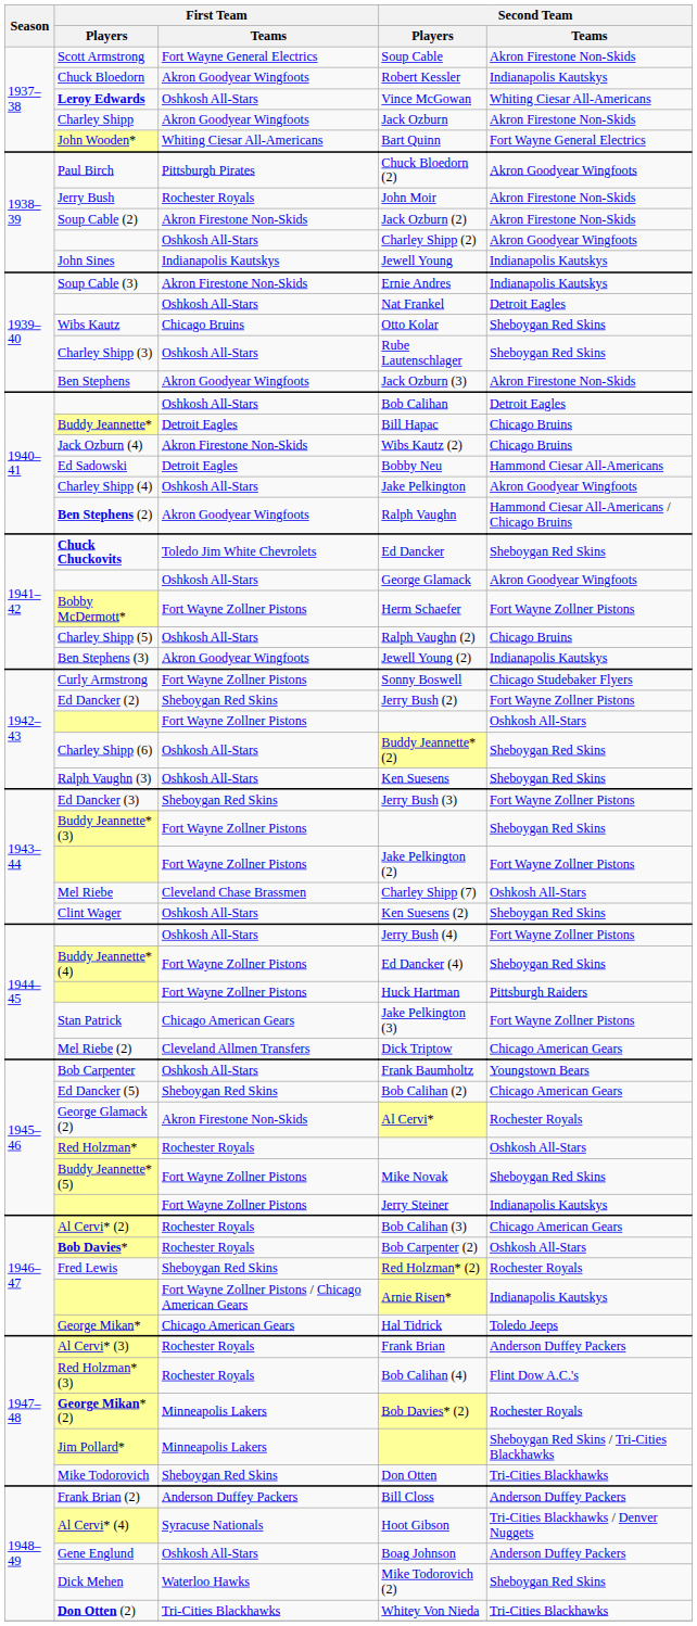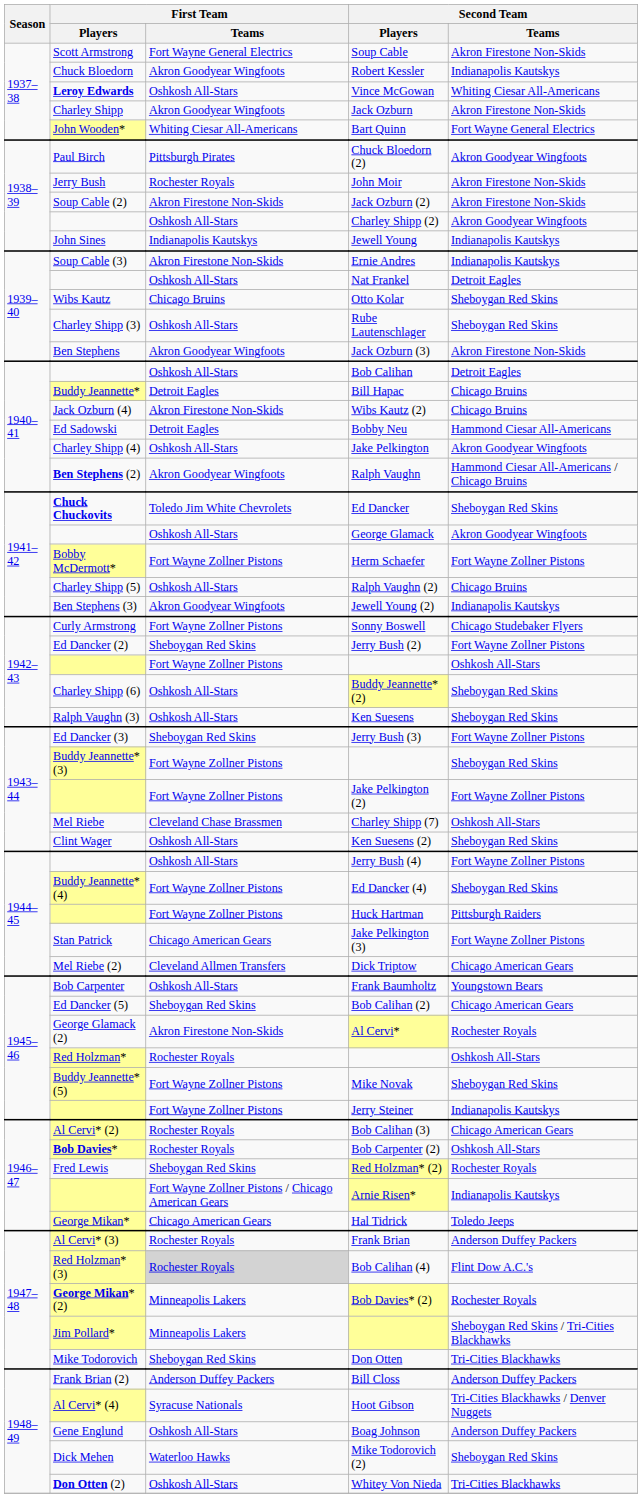 <table class="wikitable sortable" style="width:66%">
 <tr>
 <th rowspan=2>Season</th>
 <th colspan=2 class=unsortable>First Team</th>
 <th colspan=2 class=unsortable>Second Team</th>
 </tr>
 <tr>
 <th class=unsortable>Players</th>
 <th class=unsortable>Teams</th>
 <th class=unsortable>Players</th>
 <th class=unsortable>Teams</th>
 </tr>
 <tr>
 <td rowspan=5><a href='#'>1937–38</a></td>
 <td><a href='#'>Scott Armstrong</a></td>
 <td><a href='#'>Fort Wayne General Electrics</a></td>
 <td><a href='#'>Soup Cable</a></td>
 <td><a href='#'>Akron Firestone Non-Skids</a></td>
 </tr>
 <tr>
 <td><a href='#'>Chuck Bloedorn</a></td>
 <td><a href='#'>Akron Goodyear Wingfoots</a></td>
 <td><a href='#'>Robert Kessler</a></td>
 <td><a href='#'>Indianapolis Kautskys</a></td>
 </tr>
 <tr>
 <td><strong><a href='#'>Leroy Edwards</a></strong></td>
 <td><a href='#'>Oshkosh All-Stars</a></td>
 <td><a href='#'>Vince McGowan</a></td>
 <td><a href='#'>Whiting Ciesar All-Americans</a></td>
 </tr>
 <tr>
 <td><a href='#'>Charley Shipp</a></td>
 <td><a href='#'>Akron Goodyear Wingfoots</a></td>
 <td><a href='#'>Jack Ozburn</a></td>
 <td><a href='#'>Akron Firestone Non-Skids</a></td>
 </tr>
 <tr>
 <td bgcolor="#FFFF99"><a href='#'>John Wooden</a>*</td>
 <td><a href='#'>Whiting Ciesar All-Americans</a></td>
 <td><a href='#'>Bart Quinn</a></td>
 <td><a href='#'>Fort Wayne General Electrics</a></td>
 </tr>
 <tr style="border-top:2px solid black">
 <td rowspan=5><a href='#'>1938–39</a></td>
 <td><a href='#'>Paul Birch</a></td>
 <td><a href='#'>Pittsburgh Pirates</a></td>
 <td><a href='#'>Chuck Bloedorn</a> (2)</td>
 <td><a href='#'>Akron Goodyear Wingfoots</a></td>
 </tr>
 <tr>
 <td><a href='#'>Jerry Bush</a></td>
 <td><a href='#'>Rochester Royals</a></td>
 <td><a href='#'>John Moir</a></td>
 <td><a href='#'>Akron Firestone Non-Skids</a></td>
 </tr>
 <tr>
 <td><a href='#'>Soup Cable</a> (2)</td>
 <td><a href='#'>Akron Firestone Non-Skids</a></td>
 <td><a href='#'>Jack Ozburn</a> (2)</td>
 <td><a href='#'>Akron Firestone Non-Skids</a></td>
 </tr>
 <tr>
 <td></td>
 <td><a href='#'>Oshkosh All-Stars</a></td>
 <td><a href='#'>Charley Shipp</a> (2)</td>
 <td><a href='#'>Akron Goodyear Wingfoots</a></td>
 </tr>
 <tr>
 <td><a href='#'>John Sines</a></td>
 <td><a href='#'>Indianapolis Kautskys</a></td>
 <td><a href='#'>Jewell Young</a></td>
 <td><a href='#'>Indianapolis Kautskys</a></td>
 </tr>
 <tr style="border-top:2px solid black">
 <td rowspan=5><a href='#'>1939–40</a></td>
 <td><a href='#'>Soup Cable</a> (3)</td>
 <td><a href='#'>Akron Firestone Non-Skids</a></td>
 <td><a href='#'>Ernie Andres</a></td>
 <td><a href='#'>Indianapolis Kautskys</a></td>
 </tr>
 <tr>
 <td></td>
 <td><a href='#'>Oshkosh All-Stars</a></td>
 <td><a href='#'>Nat Frankel</a></td>
 <td><a href='#'>Detroit Eagles</a></td>
 </tr>
 <tr>
 <td><a href='#'>Wibs Kautz</a></td>
 <td><a href='#'>Chicago Bruins</a></td>
 <td><a href='#'>Otto Kolar</a></td>
 <td><a href='#'>Sheboygan Red Skins</a></td>
 </tr>
 <tr>
 <td><a href='#'>Charley Shipp</a> (3)</td>
 <td><a href='#'>Oshkosh All-Stars</a></td>
 <td><a href='#'>Rube Lautenschlager</a></td>
 <td><a href='#'>Sheboygan Red Skins</a></td>
 </tr>
 <tr>
 <td><a href='#'>Ben Stephens</a></td>
 <td><a href='#'>Akron Goodyear Wingfoots</a></td>
 <td><a href='#'>Jack Ozburn</a> (3)</td>
 <td><a href='#'>Akron Firestone Non-Skids</a></td>
 </tr>
 <tr style="border-top:2px solid black">
 <td rowspan=6><a href='#'>1940–41</a></td>
 <td></td>
 <td><a href='#'>Oshkosh All-Stars</a></td>
 <td><a href='#'>Bob Calihan</a></td>
 <td><a href='#'>Detroit Eagles</a></td>
 </tr>
 <tr>
 <td bgcolor="#FFFF99"><a href='#'>Buddy Jeannette</a>*</td>
 <td><a href='#'>Detroit Eagles</a></td>
 <td><a href='#'>Bill Hapac</a></td>
 <td><a href='#'>Chicago Bruins</a></td>
 </tr>
 <tr>
 <td><a href='#'>Jack Ozburn</a> (4)</td>
 <td><a href='#'>Akron Firestone Non-Skids</a></td>
 <td><a href='#'>Wibs Kautz</a> (2)</td>
 <td><a href='#'>Chicago Bruins</a></td>
 </tr>
 <tr>
 <td><a href='#'>Ed Sadowski</a></td>
 <td><a href='#'>Detroit Eagles</a></td>
 <td><a href='#'>Bobby Neu</a></td>
 <td><a href='#'>Hammond Ciesar All-Americans</a></td>
 </tr>
 <tr>
 <td><a href='#'>Charley Shipp</a> (4)</td>
 <td><a href='#'>Oshkosh All-Stars</a></td>
 <td><a href='#'>Jake Pelkington</a></td>
 <td><a href='#'>Akron Goodyear Wingfoots</a></td>
 </tr>
 <tr>
 <td><strong><a href='#'>Ben Stephens</a></strong> (2)</td>
 <td><a href='#'>Akron Goodyear Wingfoots</a></td>
 <td><a href='#'>Ralph Vaughn</a></td>
 <td><a href='#'>Hammond Ciesar All-Americans</a> / <a href='#'>Chicago Bruins</a></td>
 </tr>
 <tr style="border-top:2px solid black">
 <td rowspan=5><a href='#'>1941–42</a></td>
 <td><strong><a href='#'>Chuck Chuckovits</a></strong></td>
 <td><a href='#'>Toledo Jim White Chevrolets</a></td>
 <td><a href='#'>Ed Dancker</a></td>
 <td><a href='#'>Sheboygan Red Skins</a></td>
 </tr>
 <tr>
 <td></td>
 <td><a href='#'>Oshkosh All-Stars</a></td>
 <td><a href='#'>George Glamack</a></td>
 <td><a href='#'>Akron Goodyear Wingfoots</a></td>
 </tr>
 <tr>
 <td bgcolor="#FFFF99"><a href='#'>Bobby McDermott</a>*</td>
 <td><a href='#'>Fort Wayne Zollner Pistons</a></td>
 <td><a href='#'>Herm Schaefer</a></td>
 <td><a href='#'>Fort Wayne Zollner Pistons</a></td>
 </tr>
 <tr>
 <td><a href='#'>Charley Shipp</a> (5)</td>
 <td><a href='#'>Oshkosh All-Stars</a></td>
 <td><a href='#'>Ralph Vaughn</a> (2)</td>
 <td><a href='#'>Chicago Bruins</a></td>
 </tr>
 <tr>
 <td><a href='#'>Ben Stephens</a> (3)</td>
 <td><a href='#'>Akron Goodyear Wingfoots</a></td>
 <td><a href='#'>Jewell Young</a> (2)</td>
 <td><a href='#'>Indianapolis Kautskys</a></td>
 </tr>
 <tr style="border-top:2px solid black">
 <td rowspan=5><a href='#'>1942–43</a></td>
 <td><a href='#'>Curly Armstrong</a></td>
 <td><a href='#'>Fort Wayne Zollner Pistons</a></td>
 <td><a href='#'>Sonny Boswell</a></td>
 <td><a href='#'>Chicago Studebaker Flyers</a></td>
 </tr>
 <tr>
 <td><a href='#'>Ed Dancker</a> (2)</td>
 <td><a href='#'>Sheboygan Red Skins</a></td>
 <td><a href='#'>Jerry Bush</a> (2)</td>
 <td><a href='#'>Fort Wayne Zollner Pistons</a></td>
 </tr>
 <tr>
 <td bgcolor="#FFFF99"></td>
 <td><a href='#'>Fort Wayne Zollner Pistons</a></td>
 <td></td>
 <td><a href='#'>Oshkosh All-Stars</a></td>
 </tr>
 <tr>
 <td><a href='#'>Charley Shipp</a> (6)</td>
 <td><a href='#'>Oshkosh All-Stars</a></td>
 <td bgcolor="#FFFF99"><a href='#'>Buddy Jeannette</a>* (2)</td>
 <td><a href='#'>Sheboygan Red Skins</a></td>
 </tr>
 <tr>
 <td><a href='#'>Ralph Vaughn</a> (3)</td>
 <td><a href='#'>Oshkosh All-Stars</a></td>
 <td><a href='#'>Ken Suesens</a></td>
 <td><a href='#'>Sheboygan Red Skins</a></td>
 </tr>
 <tr style="border-top:2px solid black">
 <td rowspan=5><a href='#'>1943–44</a></td>
 <td><a href='#'>Ed Dancker</a> (3)</td>
 <td><a href='#'>Sheboygan Red Skins</a></td>
 <td><a href='#'>Jerry Bush</a> (3)</td>
 <td><a href='#'>Fort Wayne Zollner Pistons</a></td>
 </tr>
 <tr>
 <td bgcolor="#FFFF99"><a href='#'>Buddy Jeannette</a>* (3)</td>
 <td><a href='#'>Fort Wayne Zollner Pistons</a></td>
 <td></td>
 <td><a href='#'>Sheboygan Red Skins</a></td>
 </tr>
 <tr>
 <td bgcolor="#FFFF99"></td>
 <td><a href='#'>Fort Wayne Zollner Pistons</a></td>
 <td><a href='#'>Jake Pelkington</a> (2)</td>
 <td><a href='#'>Fort Wayne Zollner Pistons</a></td>
 </tr>
 <tr>
 <td><a href='#'>Mel Riebe</a></td>
 <td><a href='#'>Cleveland Chase Brassmen</a></td>
 <td><a href='#'>Charley Shipp</a> (7)</td>
 <td><a href='#'>Oshkosh All-Stars</a></td>
 </tr>
 <tr>
 <td><a href='#'>Clint Wager</a></td>
 <td><a href='#'>Oshkosh All-Stars</a></td>
 <td><a href='#'>Ken Suesens</a> (2)</td>
 <td><a href='#'>Sheboygan Red Skins</a></td>
 </tr>
 <tr style="border-top:2px solid black">
 <td rowspan=5><a href='#'>1944–45</a></td>
 <td></td>
 <td><a href='#'>Oshkosh All-Stars</a></td>
 <td><a href='#'>Jerry Bush</a> (4)</td>
 <td><a href='#'>Fort Wayne Zollner Pistons</a></td>
 </tr>
 <tr>
 <td bgcolor="#FFFF99"><a href='#'>Buddy Jeannette</a>* (4)</td>
 <td><a href='#'>Fort Wayne Zollner Pistons</a></td>
 <td><a href='#'>Ed Dancker</a> (4)</td>
 <td><a href='#'>Sheboygan Red Skins</a></td>
 </tr>
 <tr>
 <td bgcolor="#FFFF99"></td>
 <td><a href='#'>Fort Wayne Zollner Pistons</a></td>
 <td><a href='#'>Huck Hartman</a></td>
 <td><a href='#'>Pittsburgh Raiders</a></td>
 </tr>
 <tr>
 <td><a href='#'>Stan Patrick</a></td>
 <td><a href='#'>Chicago American Gears</a></td>
 <td><a href='#'>Jake Pelkington</a> (3)</td>
 <td><a href='#'>Fort Wayne Zollner Pistons</a></td>
 </tr>
 <tr>
 <td><a href='#'>Mel Riebe</a> (2)</td>
 <td><a href='#'>Cleveland Allmen Transfers</a></td>
 <td><a href='#'>Dick Triptow</a></td>
 <td><a href='#'>Chicago American Gears</a></td>
 </tr>
 <tr style="border-top:2px solid black">
 <td rowspan=6><a href='#'>1945–46</a></td>
 <td><a href='#'>Bob Carpenter</a></td>
 <td><a href='#'>Oshkosh All-Stars</a></td>
 <td><a href='#'>Frank Baumholtz</a></td>
 <td><a href='#'>Youngstown Bears</a></td>
 </tr>
 <tr>
 <td><a href='#'>Ed Dancker</a> (5)</td>
 <td><a href='#'>Sheboygan Red Skins</a></td>
 <td><a href='#'>Bob Calihan</a> (2)</td>
 <td><a href='#'>Chicago American Gears</a></td>
 </tr>
 <tr>
 <td><a href='#'>George Glamack</a> (2)</td>
 <td><a href='#'>Akron Firestone Non-Skids</a></td>
 <td bgcolor="#FFFF99"><a href='#'>Al Cervi</a>*</td>
 <td><a href='#'>Rochester Royals</a></td>
 </tr>
 <tr>
 <td bgcolor="#FFFF99"><a href='#'>Red Holzman</a>*</td>
 <td><a href='#'>Rochester Royals</a></td>
 <td></td>
 <td><a href='#'>Oshkosh All-Stars</a></td>
 </tr>
 <tr>
 <td bgcolor="#FFFF99"><a href='#'>Buddy Jeannette</a>* (5)</td>
 <td><a href='#'>Fort Wayne Zollner Pistons</a></td>
 <td><a href='#'>Mike Novak</a></td>
 <td><a href='#'>Sheboygan Red Skins</a></td>
 </tr>
 <tr>
 <td bgcolor="#FFFF99"></td>
 <td><a href='#'>Fort Wayne Zollner Pistons</a></td>
 <td><a href='#'>Jerry Steiner</a></td>
 <td><a href='#'>Indianapolis Kautskys</a></td>
 </tr>
 <tr style="border-top:2px solid black">
 <td rowspan=5><a href='#'>1946–47</a></td>
 <td bgcolor="#FFFF99"><a href='#'>Al Cervi</a>* (2)</td>
 <td><a href='#'>Rochester Royals</a></td>
 <td><a href='#'>Bob Calihan</a> (3)</td>
 <td><a href='#'>Chicago American Gears</a></td>
 </tr>
 <tr>
 <td bgcolor="#FFFF99"><strong><a href='#'>Bob Davies</a></strong>*</td>
 <td><a href='#'>Rochester Royals</a></td>
 <td><a href='#'>Bob Carpenter</a> (2)</td>
 <td><a href='#'>Oshkosh All-Stars</a></td>
 </tr>
 <tr>
 <td><a href='#'>Fred Lewis</a></td>
 <td><a href='#'>Sheboygan Red Skins</a></td>
 <td bgcolor="#FFFF99"><a href='#'>Red Holzman</a>* (2)</td>
 <td><a href='#'>Rochester Royals</a></td>
 </tr>
 <tr>
 <td bgcolor="#FFFF99"></td>
 <td><a href='#'>Fort Wayne Zollner Pistons</a> / <a href='#'>Chicago American Gears</a></td>
 <td bgcolor="#FFFF99"><a href='#'>Arnie Risen</a>*</td>
 <td><a href='#'>Indianapolis Kautskys</a></td>
 </tr>
 <tr>
 <td bgcolor="#FFFF99"><a href='#'>George Mikan</a>*</td>
 <td><a href='#'>Chicago American Gears</a></td>
 <td><a href='#'>Hal Tidrick</a></td>
 <td><a href='#'>Toledo Jeeps</a></td>
 </tr>
 <tr style="border-top:2px solid black">
 <td rowspan=5><a href='#'>1947–48</a></td>
 <td bgcolor="#FFFF99"><a href='#'>Al Cervi</a>* (3)</td>
 <td><a href='#'>Rochester Royals</a></td>
 <td><a href='#'>Frank Brian</a></td>
 <td><a href='#'>Anderson Duffey Packers</a></td>
 </tr>
 <tr>
 <td bgcolor="#FFFF99"><a href='#'>Red Holzman</a>* (3)</td>
-<td><a href='#'>Rochester Royals</a></td>
+<td style="background: lightgrey;"><a href='#'>Rochester Royals</a></td>
 <td><a href='#'>Bob Calihan</a> (4)</td>
 <td><a href='#'>Flint Dow A.C.'s</a></td>
 </tr>
 <tr>
 <td bgcolor="#FFFF99"><strong><a href='#'>George Mikan</a></strong>* (2)</td>
 <td><a href='#'>Minneapolis Lakers</a></td>
 <td bgcolor="#FFFF99"><a href='#'>Bob Davies</a>* (2)</td>
 <td><a href='#'>Rochester Royals</a></td>
 </tr>
 <tr>
 <td bgcolor="#FFFF99"><a href='#'>Jim Pollard</a>*</td>
 <td><a href='#'>Minneapolis Lakers</a></td>
 <td bgcolor="#FFFF99"></td>
 <td><a href='#'>Sheboygan Red Skins</a> / <a href='#'>Tri-Cities Blackhawks</a></td>
 </tr>
 <tr>
 <td><a href='#'>Mike Todorovich</a></td>
 <td><a href='#'>Sheboygan Red Skins</a></td>
 <td><a href='#'>Don Otten</a></td>
 <td><a href='#'>Tri-Cities Blackhawks</a></td>
 </tr>
 <tr style="border-top:2px solid black">
 <td rowspan=5><a href='#'>1948–49</a></td>
 <td><a href='#'>Frank Brian</a> (2)</td>
 <td><a href='#'>Anderson Duffey Packers</a></td>
 <td><a href='#'>Bill Closs</a></td>
 <td><a href='#'>Anderson Duffey Packers</a></td>
 </tr>
 <tr>
 <td bgcolor="#FFFF99"><a href='#'>Al Cervi</a>* (4)</td>
 <td><a href='#'>Syracuse Nationals</a></td>
 <td><a href='#'>Hoot Gibson</a></td>
 <td><a href='#'>Tri-Cities Blackhawks</a> / <a href='#'>Denver Nuggets</a></td>
 </tr>
 <tr>
 <td><a href='#'>Gene Englund</a></td>
 <td><a href='#'>Oshkosh All-Stars</a></td>
 <td><a href='#'>Boag Johnson</a></td>
 <td><a href='#'>Anderson Duffey Packers</a></td>
 </tr>
 <tr>
 <td><a href='#'>Dick Mehen</a></td>
 <td><a href='#'>Waterloo Hawks</a></td>
 <td><a href='#'>Mike Todorovich</a> (2)</td>
 <td><a href='#'>Sheboygan Red Skins</a></td>
 </tr>
 <tr>
 <td><strong><a href='#'>Don Otten</a></strong> (2)</td>
-<td><a href='#'>Tri-Cities Blackhawks</a></td>
+<td><a href='#'>Oshkosh All-Stars</a></td>
 <td><a href='#'>Whitey Von Nieda</a></td>
 <td><a href='#'>Tri-Cities Blackhawks</a></td>
 </tr>
 <tr>
 </tr>
 </table>
